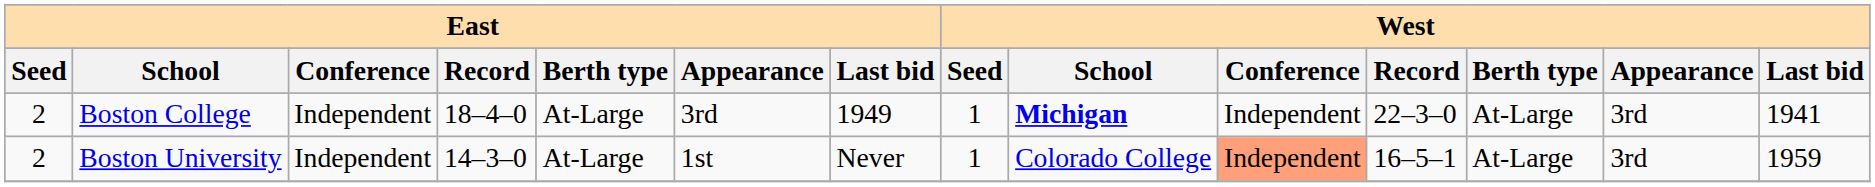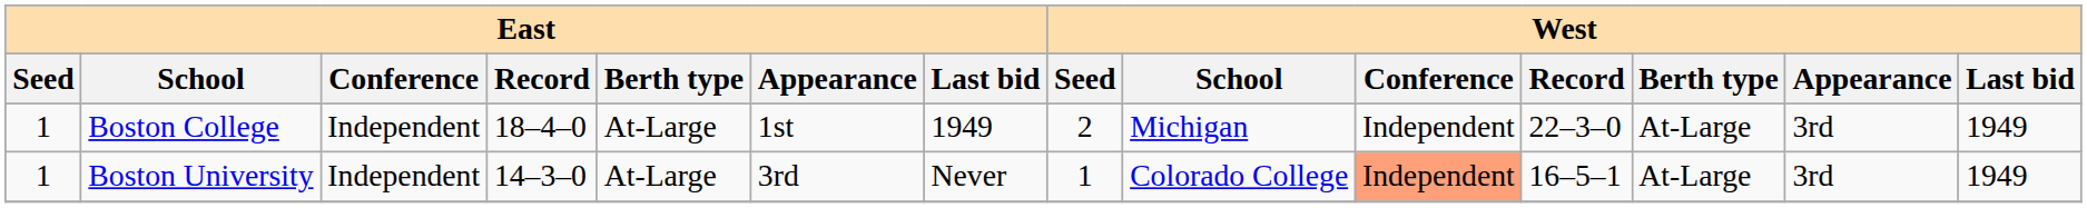 <table class="wikitable">
 <tr>
 <th colspan="7" style="background:#ffdead;">East</th>
 <th colspan="7" style="background:#ffdead;">West</th>
 </tr>
 <tr>
 <th>Seed</th>
 <th>School</th>
 <th>Conference</th>
 <th>Record</th>
 <th>Berth type</th>
 <th>Appearance</th>
 <th>Last bid</th>
 <th>Seed</th>
 <th>School</th>
 <th>Conference</th>
 <th>Record</th>
 <th>Berth type</th>
 <th>Appearance</th>
 <th>Last bid</th>
 </tr>
 <tr>
-<td align=center>2</td>
+<td align=center>1</td>
 <td><a href='#'>Boston College</a></td>
 <td>Independent</td>
 <td>18–4–0</td>
 <td>At-Large</td>
-<td>3rd</td>
+<td>1st</td>
 <td>1949</td>
-<td align=center>1</td>
-<td><strong><a href='#'>Michigan</a></strong></td>
+<td align=center>2</td>
+<td><a href='#'>Michigan</a></td>
 <td>Independent</td>
 <td>22–3–0</td>
 <td>At-Large</td>
 <td>3rd</td>
-<td>1941</td>
+<td>1949</td>
 </tr>
 <tr>
-<td align=center>2</td>
+<td align=center>1</td>
 <td><a href='#'>Boston University</a></td>
 <td>Independent</td>
 <td>14–3–0</td>
 <td>At-Large</td>
-<td>1st</td>
+<td>3rd</td>
 <td>Never</td>
 <td align=center>1</td>
 <td><a href='#'>Colorado College</a></td>
 <td style="background: lightsalmon;">Independent</td>
 <td>16–5–1</td>
 <td>At-Large</td>
 <td>3rd</td>
-<td>1959</td>
+<td>1949</td>
 </tr>
 <tr>
 </tr>
 </table>
